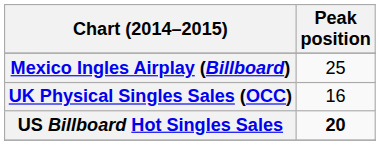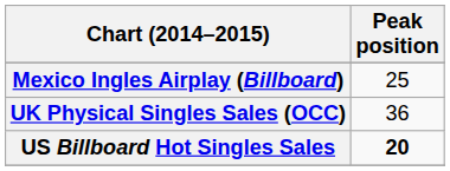 <table class="wikitable sortable plainrowheaders" style="text-align:center">
 <tr>
 <th scope="col">Chart (2014–2015)</th>
 <th scope="col">Peak<br>position</th>
 </tr>
 <tr>
 </tr>
 <tr>
 <th scope="row"><a href='#'>Mexico Ingles Airplay</a> (<em><a href='#'>Billboard</a></em>)</th>
 <td>25</td>
 </tr>
 <tr>
 <th scope="row"><a href='#'>UK Physical Singles Sales</a> (<a href='#'>OCC</a>)</th>
-<td>16</td>
+<td>36</td>
 </tr>
 <tr>
 <th scope="row">US <em>Billboard</em> <a href='#'>Hot Singles Sales</a></th>
 <td><strong>20</strong></td>
 </tr>
 <tr>
 </tr>
 <tr>
 </tr>
 </table>
